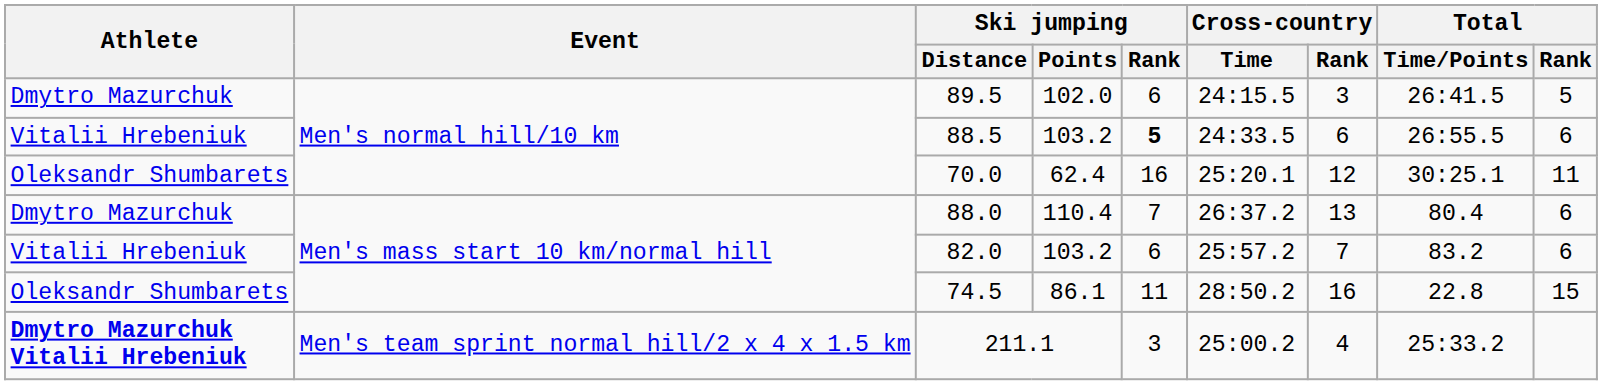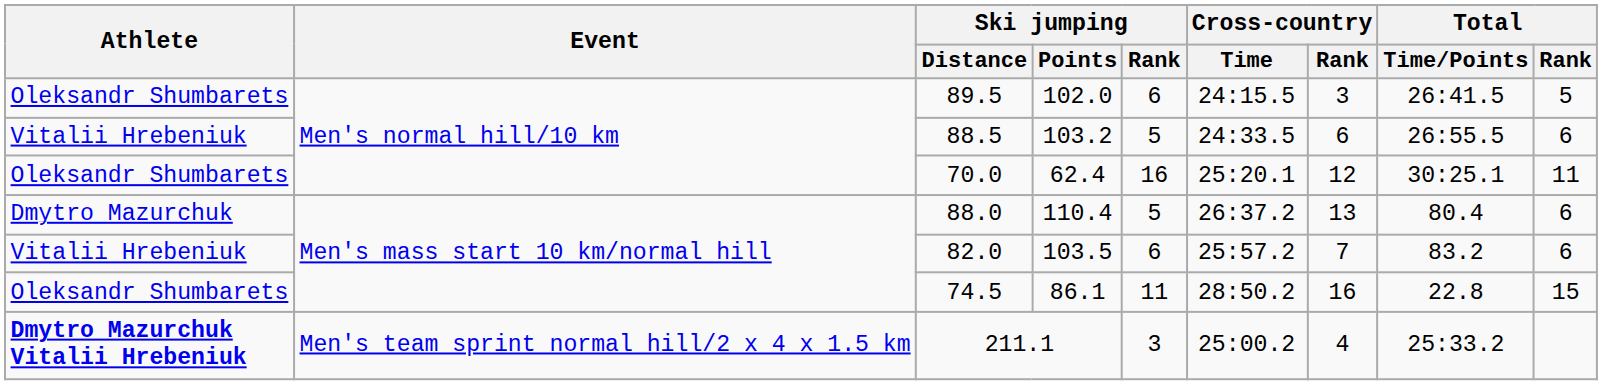 <table class="wikitable" style="font-size:90%">
 <tr>
 <th rowspan="2">Athlete</th>
 <th rowspan="2">Event</th>
 <th colspan="3">Ski jumping</th>
 <th colspan="2">Cross-country</th>
 <th colspan="2">Total</th>
 </tr>
 <tr style="font-size:95%">
 <th>Distance</th>
 <th>Points</th>
 <th>Rank</th>
 <th>Time</th>
 <th>Rank</th>
 <th>Time/Points</th>
 <th>Rank</th>
 </tr>
 <tr align=center>
-<td align=left><a href='#'>Dmytro Mazurchuk</a></td>
+<td align=left><a href='#'>Oleksandr Shumbarets</a></td>
 <td align=left rowspan=3><a href='#'>Men's normal hill/10 km</a></td>
 <td>89.5</td>
 <td>102.0</td>
 <td>6</td>
 <td>24:15.5</td>
 <td>3</td>
 <td>26:41.5</td>
 <td>5</td>
 </tr>
 <tr align=center>
 <td align=left><a href='#'>Vitalii Hrebeniuk</a></td>
 <td>88.5</td>
 <td>103.2</td>
-<td><strong>5</strong></td>
+<td>5</td>
 <td>24:33.5</td>
 <td>6</td>
 <td>26:55.5</td>
 <td>6</td>
 </tr>
 <tr align=center>
 <td align=left><a href='#'>Oleksandr Shumbarets</a></td>
 <td>70.0</td>
 <td>62.4</td>
 <td>16</td>
 <td>25:20.1</td>
 <td>12</td>
 <td>30:25.1</td>
 <td>11</td>
 </tr>
 <tr align=center>
 <td align=left><a href='#'>Dmytro Mazurchuk</a></td>
 <td align=left rowspan=3><a href='#'>Men's mass start 10 km/normal hill</a></td>
 <td>88.0</td>
 <td>110.4</td>
-<td>7</td>
+<td>5</td>
 <td>26:37.2</td>
 <td>13</td>
 <td>80.4</td>
 <td>6</td>
 </tr>
 <tr align=center>
 <td align=left><a href='#'>Vitalii Hrebeniuk</a></td>
 <td>82.0</td>
-<td>103.2</td>
+<td>103.5</td>
 <td>6</td>
 <td>25:57.2</td>
 <td>7</td>
 <td>83.2</td>
 <td>6</td>
 </tr>
 <tr align=center>
 <td align=left><a href='#'>Oleksandr Shumbarets</a></td>
 <td>74.5</td>
 <td>86.1</td>
 <td>11</td>
 <td>28:50.2</td>
 <td>16</td>
 <td>22.8</td>
 <td>15</td>
 </tr>
 <tr align=center>
 <td align=left><strong><a href='#'>Dmytro Mazurchuk</a><br><a href='#'>Vitalii Hrebeniuk</a></strong></td>
 <td align=left><a href='#'>Men's team sprint normal hill/2 x 4 x 1.5 km</a></td>
 <td colspan=2>211.1</td>
 <td>3</td>
 <td>25:00.2</td>
 <td>4</td>
 <td>25:33.2</td>
 <td></td>
 </tr>
 </table>
